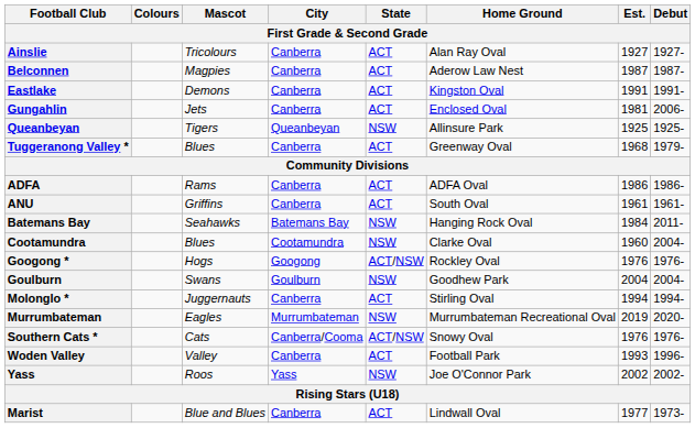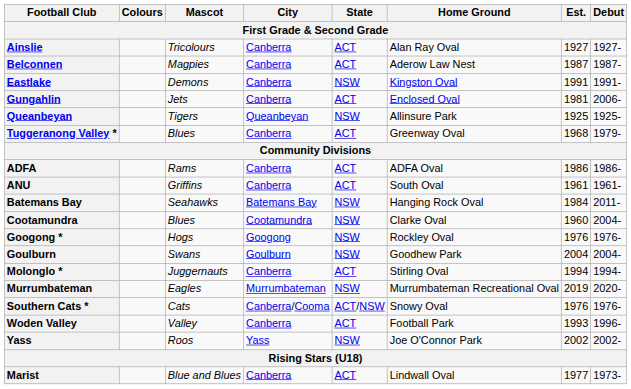 <table class="wikitable sortable">
 <tr>
 <th>Football Club</th>
 <th>Colours</th>
 <th>Mascot</th>
 <th>City</th>
 <th>State</th>
 <th>Home Ground</th>
 <th>Est.</th>
 <th>Debut</th>
 </tr>
 <tr>
 <th colspan="8">First Grade & Second Grade</th>
 </tr>
 <tr>
 <th style="text-align:left"><a href='#'>Ainslie</a></th>
 <td></td>
 <td><em>Tricolours</em></td>
 <td><a href='#'>Canberra</a></td>
 <td><a href='#'>ACT</a></td>
 <td>Alan Ray Oval</td>
 <td>1927</td>
 <td>1927-</td>
 </tr>
 <tr>
 <th style="text-align:left"><a href='#'>Belconnen</a></th>
 <td></td>
 <td><em>Magpies</em></td>
 <td><a href='#'>Canberra</a></td>
 <td><a href='#'>ACT</a></td>
 <td>Aderow Law Nest</td>
 <td>1987</td>
 <td>1987-</td>
 </tr>
 <tr>
 <th style="text-align:left"><a href='#'>Eastlake</a></th>
 <td></td>
 <td><em>Demons</em></td>
 <td><a href='#'>Canberra</a></td>
-<td><a href='#'>ACT</a></td>
+<td><a href='#'>NSW</a></td>
 <td><a href='#'>Kingston Oval</a></td>
 <td>1991</td>
 <td>1991-</td>
 </tr>
 <tr>
 <th style="text-align:left"><a href='#'>Gungahlin</a></th>
 <td></td>
 <td><em>Jets</em></td>
 <td><a href='#'>Canberra</a></td>
 <td><a href='#'>ACT</a></td>
 <td><a href='#'>Enclosed Oval</a></td>
 <td>1981</td>
 <td>2006-</td>
 </tr>
 <tr>
 <th style="text-align:left"><a href='#'>Queanbeyan</a></th>
 <td></td>
 <td><em>Tigers</em></td>
 <td><a href='#'>Queanbeyan</a></td>
 <td><a href='#'>NSW</a></td>
 <td>Allinsure Park</td>
 <td>1925</td>
 <td>1925-</td>
 </tr>
 <tr>
 <th style="text-align:left"><a href='#'>Tuggeranong Valley</a> *</th>
 <td></td>
 <td><em>Blues</em></td>
 <td><a href='#'>Canberra</a></td>
 <td><a href='#'>ACT</a></td>
 <td>Greenway Oval</td>
 <td>1968</td>
 <td>1979-</td>
 </tr>
 <tr>
 <th colspan="8">Community Divisions</th>
 </tr>
 <tr>
 <th style="text-align:left">ADFA</th>
 <td></td>
 <td><em>Rams</em></td>
 <td><a href='#'>Canberra</a></td>
 <td><a href='#'>ACT</a></td>
 <td>ADFA Oval</td>
 <td>1986</td>
 <td>1986-</td>
 </tr>
 <tr>
 <th style="text-align:left">ANU</th>
 <td></td>
 <td><em>Griffins</em></td>
 <td><a href='#'>Canberra</a></td>
 <td><a href='#'>ACT</a></td>
 <td>South Oval</td>
 <td>1961</td>
 <td>1961-</td>
 </tr>
 <tr>
 <th style="text-align:left">Batemans Bay</th>
 <td></td>
 <td><em>Seahawks</em></td>
 <td><a href='#'>Batemans Bay</a></td>
 <td><a href='#'>NSW</a></td>
 <td>Hanging Rock Oval</td>
 <td>1984</td>
 <td>2011-</td>
 </tr>
 <tr>
 <th style="text-align:left">Cootamundra</th>
 <td></td>
 <td><em>Blues</em></td>
 <td><a href='#'>Cootamundra</a></td>
 <td><a href='#'>NSW</a></td>
 <td>Clarke Oval</td>
 <td>1960</td>
 <td>2004-</td>
 </tr>
 <tr>
 <th style="text-align:left">Googong *</th>
 <td></td>
 <td><em>Hogs</em></td>
 <td><a href='#'>Googong</a></td>
-<td><a href='#'>ACT</a>/<a href='#'>NSW</a></td>
+<td><a href='#'>NSW</a></td>
 <td>Rockley Oval</td>
 <td>1976</td>
 <td>1976-</td>
 </tr>
 <tr>
 <th style="text-align:left">Goulburn</th>
 <td></td>
 <td><em>Swans</em></td>
 <td><a href='#'>Goulburn</a></td>
 <td><a href='#'>NSW</a></td>
 <td>Goodhew Park</td>
 <td>2004</td>
 <td>2004-</td>
 </tr>
 <tr>
 <th style="text-align:left">Molonglo *</th>
 <td></td>
 <td><em>Juggernauts</em></td>
 <td><a href='#'>Canberra</a></td>
 <td><a href='#'>ACT</a></td>
 <td>Stirling Oval</td>
 <td>1994</td>
 <td>1994-</td>
 </tr>
 <tr>
 <th style="text-align:left">Murrumbateman</th>
 <td></td>
 <td><em>Eagles</em></td>
 <td><a href='#'>Murrumbateman</a></td>
 <td><a href='#'>NSW</a></td>
 <td>Murrumbateman Recreational Oval</td>
 <td>2019</td>
 <td>2020-</td>
 </tr>
 <tr>
 <th style="text-align:left">Southern Cats *</th>
 <td></td>
 <td><em>Cats</em></td>
 <td><a href='#'>Canberra</a>/<a href='#'>Cooma</a></td>
 <td><a href='#'>ACT</a>/<a href='#'>NSW</a></td>
 <td>Snowy Oval</td>
 <td>1976</td>
 <td>1976-</td>
 </tr>
 <tr>
 <th style="text-align:left">Woden Valley</th>
 <td></td>
 <td><em>Valley</em></td>
 <td><a href='#'>Canberra</a></td>
 <td><a href='#'>ACT</a></td>
 <td>Football Park</td>
 <td>1993</td>
 <td>1996-</td>
 </tr>
 <tr>
 <th style="text-align:left">Yass</th>
 <td></td>
 <td><em>Roos</em></td>
 <td><a href='#'>Yass</a></td>
 <td><a href='#'>NSW</a></td>
 <td>Joe O'Connor Park</td>
 <td>2002</td>
 <td>2002-</td>
 </tr>
 <tr>
 <th colspan="8">Rising Stars (U18)</th>
 </tr>
 <tr>
 <th style="text-align:left">Marist</th>
 <td></td>
 <td><em>Blue and Blues</em></td>
 <td><a href='#'>Canberra</a></td>
 <td><a href='#'>ACT</a></td>
 <td>Lindwall Oval</td>
 <td>1977</td>
 <td>1973-</td>
 </tr>
 </table>
